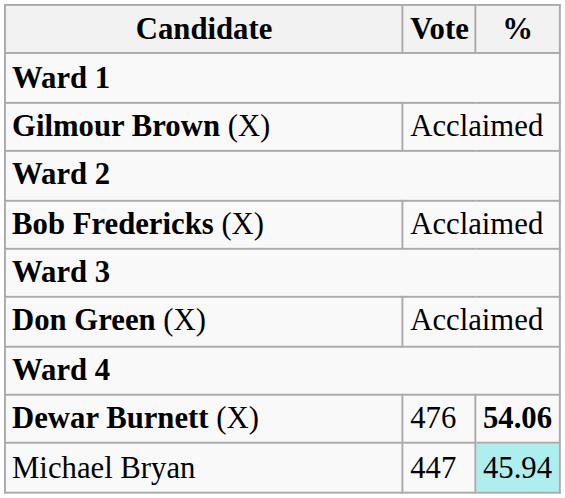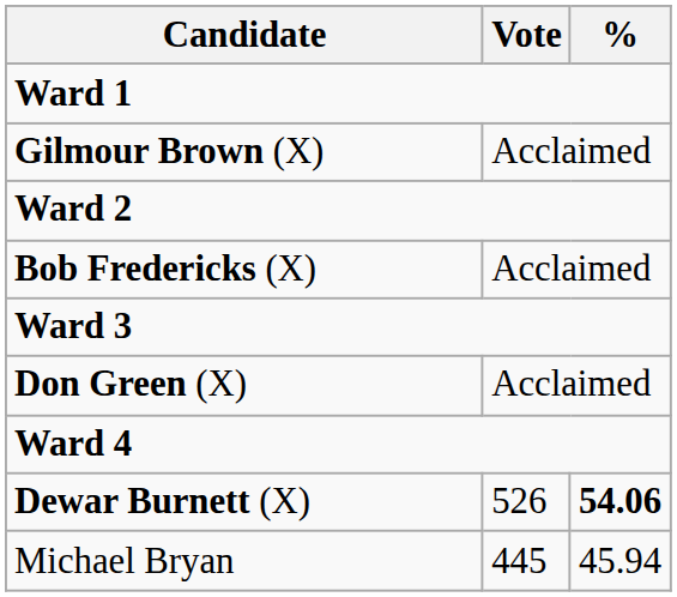 <table class="wikitable">
 <tr>
 <th bgcolor="#DDDDFF" width="200px">Candidate</th>
 <th bgcolor="#DDDDFF">Vote</th>
 <th bgcolor="#DDDDFF">%</th>
 </tr>
 <tr>
 <td colspan="4"><strong>Ward 1</strong></td>
 </tr>
 <tr>
 <td><strong>Gilmour Brown</strong> (X)</td>
 <td colspan="2">Acclaimed</td>
 </tr>
 <tr>
 <td colspan="4"><strong>Ward 2</strong></td>
 </tr>
 <tr>
 <td><strong>Bob Fredericks</strong> (X)</td>
 <td colspan="2">Acclaimed</td>
 </tr>
 <tr>
 <td colspan="4"><strong>Ward 3</strong></td>
 </tr>
 <tr>
 <td><strong>Don Green</strong> (X)</td>
 <td colspan="2">Acclaimed</td>
 </tr>
 <tr>
 <td colspan="4"><strong>Ward 4</strong></td>
 </tr>
 <tr>
 <td><strong>Dewar Burnett</strong> (X)</td>
-<td>476</td>
+<td>526</td>
 <td><strong>54.06</strong></td>
 </tr>
 <tr>
 <td>Michael Bryan</td>
-<td>447</td>
-<td style="background: paleturquoise;">45.94</td>
+<td>445</td>
+<td>45.94</td>
 </tr>
 </table>
